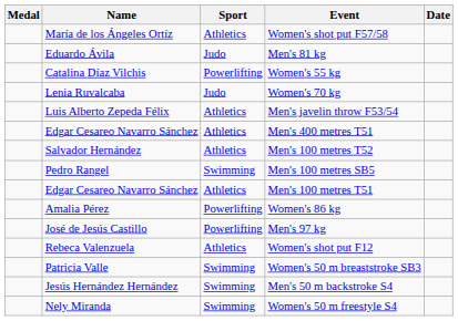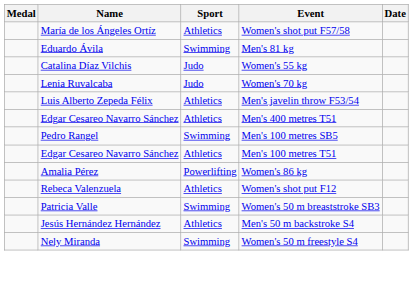 <table class="wikitable sortable"  style="font-size:95%">
 <tr>
 <th>Medal</th>
 <th>Name</th>
 <th>Sport</th>
 <th>Event</th>
 <th>Date</th>
 </tr>
 <tr>
 <td></td>
 <td><a href='#'>María de los Ángeles Ortíz</a></td>
 <td><a href='#'>Athletics</a></td>
 <td><a href='#'>Women's shot put F57/58</a></td>
 <td></td>
 </tr>
 <tr>
 <td></td>
 <td><a href='#'>Eduardo Ávila</a></td>
-<td><a href='#'>Judo</a></td>
+<td><a href='#'>Swimming</a></td>
 <td><a href='#'>Men's 81 kg</a></td>
 <td></td>
 </tr>
 <tr>
 <td></td>
 <td><a href='#'>Catalina Díaz Vilchis</a></td>
-<td><a href='#'>Powerlifting</a></td>
+<td><a href='#'>Judo</a></td>
 <td><a href='#'>Women's 55 kg</a></td>
 <td></td>
 </tr>
 <tr>
 <td></td>
 <td><a href='#'>Lenia Ruvalcaba</a></td>
 <td><a href='#'>Judo</a></td>
 <td><a href='#'>Women's 70 kg</a></td>
 <td></td>
 </tr>
 <tr>
 <td></td>
 <td><a href='#'>Luis Alberto Zepeda Félix</a></td>
 <td><a href='#'>Athletics</a></td>
 <td><a href='#'>Men's javelin throw F53/54</a></td>
 <td></td>
 </tr>
 <tr>
 <td></td>
 <td><a href='#'>Edgar Cesareo Navarro Sánchez</a></td>
 <td><a href='#'>Athletics</a></td>
 <td><a href='#'>Men's 400 metres T51</a></td>
 <td></td>
 </tr>
 <tr>
 <td></td>
-<td><a href='#'>Salvador Hernández</a></td>
-<td><a href='#'>Athletics</a></td>
-<td><a href='#'>Men's 100 metres T52</a></td>
-<td></td>
-</tr>
-<tr>
-<td></td>
 <td><a href='#'>Pedro Rangel</a></td>
 <td><a href='#'>Swimming</a></td>
 <td><a href='#'>Men's 100 metres SB5</a></td>
 <td></td>
 </tr>
 <tr>
 <td></td>
 <td><a href='#'>Edgar Cesareo Navarro Sánchez</a></td>
 <td><a href='#'>Athletics</a></td>
 <td><a href='#'>Men's 100 metres T51</a></td>
 <td></td>
 </tr>
 <tr>
 <td></td>
 <td><a href='#'>Amalia Pérez</a></td>
 <td><a href='#'>Powerlifting</a></td>
 <td><a href='#'>Women's 86 kg</a></td>
 <td></td>
 </tr>
 <tr>
 <td></td>
-<td><a href='#'>José de Jesús Castillo</a></td>
-<td><a href='#'>Powerlifting</a></td>
-<td><a href='#'>Men's 97 kg</a></td>
-<td></td>
-</tr>
-<tr>
-<td></td>
 <td><a href='#'>Rebeca Valenzuela</a></td>
 <td><a href='#'>Athletics</a></td>
 <td><a href='#'>Women's shot put F12</a></td>
 <td></td>
 </tr>
 <tr>
 <td></td>
 <td><a href='#'>Patricia Valle</a></td>
 <td><a href='#'>Swimming</a></td>
 <td><a href='#'>Women's 50 m breaststroke SB3</a></td>
 <td></td>
 </tr>
 <tr>
 <td></td>
 <td><a href='#'>Jesús Hernández Hernández</a></td>
-<td><a href='#'>Swimming</a></td>
+<td><a href='#'>Athletics</a></td>
 <td><a href='#'>Men's 50 m backstroke S4</a></td>
 <td></td>
 </tr>
 <tr>
 <td></td>
 <td><a href='#'>Nely Miranda</a></td>
 <td><a href='#'>Swimming</a></td>
 <td><a href='#'>Women's 50 m freestyle S4</a></td>
 <td></td>
 </tr>
 </table>
